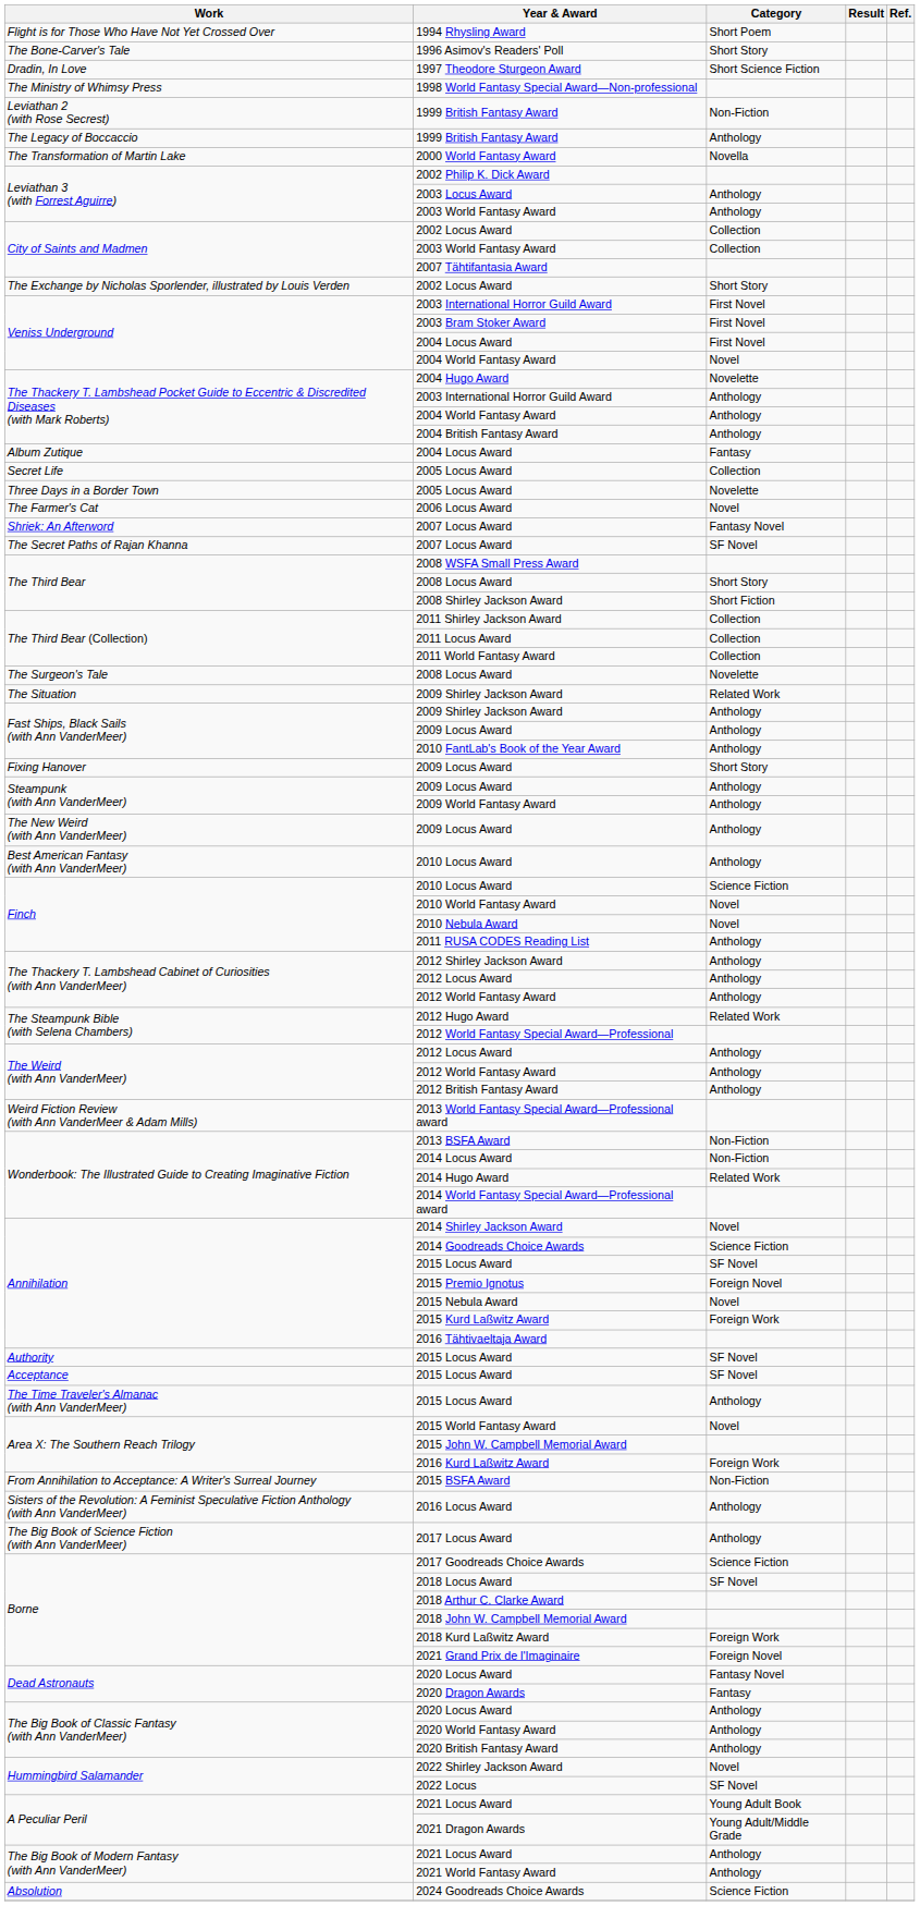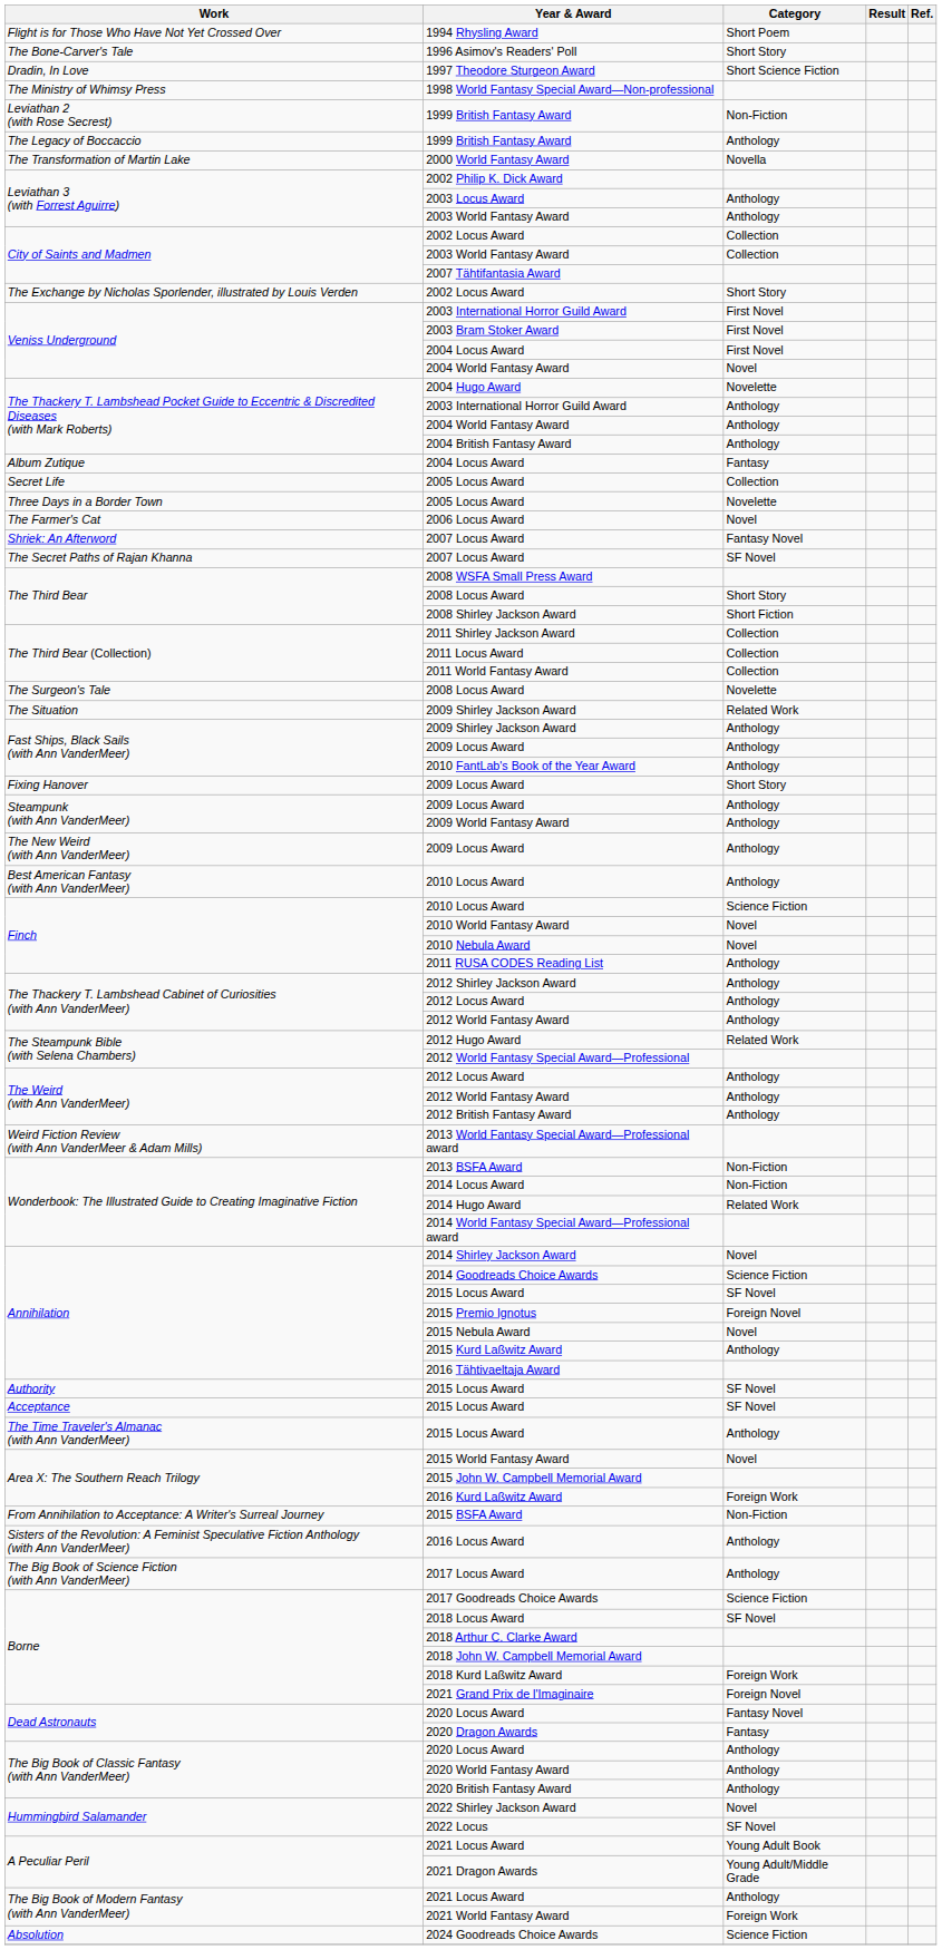 <table class="wikitable">
 <tr>
 <th>Work</th>
 <th>Year & Award</th>
 <th>Category</th>
 <th>Result</th>
 <th>Ref.</th>
 </tr>
 <tr>
 <td rowspan="1"><em>Flight is for Those Who Have Not Yet Crossed Over</em></td>
 <td>1994 <a href='#'>Rhysling Award</a></td>
 <td>Short Poem</td>
 <td></td>
 <td></td>
 </tr>
 <tr>
 <td rowspan="1"><em>The Bone-Carver's Tale</em></td>
 <td>1996 Asimov's Readers' Poll</td>
 <td>Short Story</td>
 <td></td>
 <td></td>
 </tr>
 <tr>
 <td rowspan="1"><em>Dradin, In Love</em></td>
 <td>1997 <a href='#'>Theodore Sturgeon Award</a></td>
 <td>Short Science Fiction</td>
 <td></td>
 <td></td>
 </tr>
 <tr>
 <td rowspan="1"><em>The Ministry of Whimsy Press</em></td>
 <td>1998 <a href='#'>World Fantasy Special Award—Non-professional</a></td>
 <td></td>
 <td></td>
 <td></td>
 </tr>
 <tr>
 <td rowspan="1"><em>Leviathan 2</em><br><em>(with Rose Secrest)</em></td>
 <td>1999 <a href='#'>British Fantasy Award</a></td>
 <td>Non-Fiction</td>
 <td></td>
 <td></td>
 </tr>
 <tr>
 <td rowspan="1"><em>The Legacy of Boccaccio</em></td>
 <td>1999 <a href='#'>British Fantasy Award</a></td>
 <td>Anthology</td>
 <td></td>
 <td></td>
 </tr>
 <tr>
 <td rowspan="1"><em>The Transformation of Martin Lake</em></td>
 <td>2000 <a href='#'>World Fantasy Award</a></td>
 <td>Novella</td>
 <td></td>
 <td></td>
 </tr>
 <tr>
 <td rowspan="3"><em>Leviathan 3</em><br><em>(with <a href='#'>Forrest Aguirre</a>)</em></td>
 <td>2002 <a href='#'>Philip K. Dick Award</a></td>
 <td></td>
 <td></td>
 <td></td>
 </tr>
 <tr>
 <td>2003 <a href='#'>Locus Award</a></td>
 <td>Anthology</td>
 <td></td>
 <td></td>
 </tr>
 <tr>
 <td>2003 World Fantasy Award</td>
 <td>Anthology</td>
 <td></td>
 <td></td>
 </tr>
 <tr>
 <td rowspan="3"><em><a href='#'>City of Saints and Madmen</a></em></td>
 <td>2002 Locus Award</td>
 <td>Collection</td>
 <td></td>
 <td></td>
 </tr>
 <tr>
 <td>2003 World Fantasy Award</td>
 <td>Collection</td>
 <td></td>
 <td></td>
 </tr>
 <tr>
 <td>2007 <a href='#'>Tähtifantasia Award</a></td>
 <td></td>
 <td></td>
 <td></td>
 </tr>
 <tr>
 <td rowspan="1"><em>The Exchange by Nicholas Sporlender, illustrated by Louis Verden</em></td>
 <td>2002 Locus Award</td>
 <td>Short Story</td>
 <td></td>
 <td></td>
 </tr>
 <tr>
 <td rowspan="4"><em><a href='#'>Veniss Underground</a></em></td>
 <td>2003 <a href='#'>International Horror Guild Award</a></td>
 <td>First Novel</td>
 <td></td>
 <td></td>
 </tr>
 <tr>
 <td>2003 <a href='#'>Bram Stoker Award</a></td>
 <td>First Novel</td>
 <td></td>
 <td></td>
 </tr>
 <tr>
 <td>2004 Locus Award</td>
 <td>First Novel</td>
 <td></td>
 <td></td>
 </tr>
 <tr>
 <td>2004 World Fantasy Award</td>
 <td>Novel</td>
 <td></td>
 <td></td>
 </tr>
 <tr>
 <td rowspan="4"><em><a href='#'>The Thackery T. Lambshead Pocket Guide to Eccentric & Discredited Diseases</a></em><br><em>(with Mark Roberts)</em></td>
 <td>2004 <a href='#'>Hugo Award</a></td>
 <td>Novelette</td>
 <td></td>
 <td></td>
 </tr>
 <tr>
 <td>2003 International Horror Guild Award</td>
 <td>Anthology</td>
 <td></td>
 <td></td>
 </tr>
 <tr>
 <td>2004 World Fantasy Award</td>
 <td>Anthology</td>
 <td></td>
 <td></td>
 </tr>
 <tr>
 <td>2004 British Fantasy Award</td>
 <td>Anthology</td>
 <td></td>
 <td></td>
 </tr>
 <tr>
 <td rowspan="1"><em>Album Zutique</em></td>
 <td>2004 Locus Award</td>
 <td>Fantasy</td>
 <td></td>
 <td></td>
 </tr>
 <tr>
 <td rowspan="1"><em>Secret Life</em></td>
 <td>2005 Locus Award</td>
 <td>Collection</td>
 <td></td>
 <td></td>
 </tr>
 <tr>
 <td rowspan="1"><em>Three Days in a Border Town</em></td>
 <td>2005 Locus Award</td>
 <td>Novelette</td>
 <td></td>
 <td></td>
 </tr>
 <tr>
 <td rowspan="1"><em>The Farmer's Cat</em></td>
 <td>2006 Locus Award</td>
 <td>Novel</td>
 <td></td>
 <td></td>
 </tr>
 <tr>
 <td rowspan="1"><em><a href='#'>Shriek: An Afterword</a></em></td>
 <td>2007 Locus Award</td>
 <td>Fantasy Novel</td>
 <td></td>
 <td></td>
 </tr>
 <tr>
 <td rowspan="1"><em>The Secret Paths of Rajan Khanna</em></td>
 <td>2007 Locus Award</td>
 <td>SF Novel</td>
 <td></td>
 <td></td>
 </tr>
 <tr>
 <td rowspan="3"><em>The Third Bear</em></td>
 <td>2008 <a href='#'>WSFA Small Press Award</a></td>
 <td></td>
 <td></td>
 <td></td>
 </tr>
 <tr>
 <td>2008 Locus Award</td>
 <td>Short Story</td>
 <td></td>
 <td></td>
 </tr>
 <tr>
 <td>2008 Shirley Jackson Award</td>
 <td>Short Fiction</td>
 <td></td>
 <td></td>
 </tr>
 <tr>
 <td rowspan="3"><em>The Third Bear</em> (Collection)</td>
 <td>2011 Shirley Jackson Award</td>
 <td>Collection</td>
 <td></td>
 <td></td>
 </tr>
 <tr>
 <td>2011 Locus Award</td>
 <td>Collection</td>
 <td></td>
 <td></td>
 </tr>
 <tr>
 <td>2011 World Fantasy Award</td>
 <td>Collection</td>
 <td></td>
 <td></td>
 </tr>
 <tr>
 <td rowspan="1"><em>The Surgeon's Tale</em></td>
 <td>2008 Locus Award</td>
 <td>Novelette</td>
 <td></td>
 <td></td>
 </tr>
 <tr>
 <td rowspan="1"><em>The Situation</em></td>
 <td>2009 Shirley Jackson Award</td>
 <td>Related Work</td>
 <td></td>
 <td></td>
 </tr>
 <tr>
 <td rowspan="3"><em>Fast Ships, Black Sails</em><br><em>(with Ann VanderMeer)</em></td>
 <td>2009 Shirley Jackson Award</td>
 <td>Anthology</td>
 <td></td>
 <td></td>
 </tr>
 <tr>
 <td>2009 Locus Award</td>
 <td>Anthology</td>
 <td></td>
 <td></td>
 </tr>
 <tr>
 <td>2010 <a href='#'>FantLab's Book of the Year Award</a></td>
 <td>Anthology</td>
 <td></td>
 <td></td>
 </tr>
 <tr>
 <td rowspan="1"><em>Fixing Hanover</em></td>
 <td>2009 Locus Award</td>
 <td>Short Story</td>
 <td></td>
 <td></td>
 </tr>
 <tr>
 <td rowspan="2"><em>Steampunk</em><br><em>(with Ann VanderMeer)</em></td>
 <td>2009 Locus Award</td>
 <td>Anthology</td>
 <td></td>
 <td></td>
 </tr>
 <tr>
 <td>2009 World Fantasy Award</td>
 <td>Anthology</td>
 <td></td>
 <td></td>
 </tr>
 <tr>
 <td rowspan="1"><em>The New Weird</em><br><em>(with Ann VanderMeer)</em></td>
 <td>2009 Locus Award</td>
 <td>Anthology</td>
 <td></td>
 <td></td>
 </tr>
 <tr>
 <td rowspan="1"><em>Best American Fantasy</em><br><em>(with Ann VanderMeer)</em></td>
 <td>2010 Locus Award</td>
 <td>Anthology</td>
 <td></td>
 <td></td>
 </tr>
 <tr>
 <td rowspan="4"><em><a href='#'>Finch</a></em></td>
 <td>2010 Locus Award</td>
 <td>Science Fiction</td>
 <td></td>
 <td></td>
 </tr>
 <tr>
 <td>2010 World Fantasy Award</td>
 <td>Novel</td>
 <td></td>
 <td></td>
 </tr>
 <tr>
 <td>2010 <a href='#'>Nebula Award</a></td>
 <td>Novel</td>
 <td></td>
 <td></td>
 </tr>
 <tr>
 <td>2011 <a href='#'>RUSA CODES Reading List</a></td>
 <td>Anthology</td>
 <td></td>
 <td></td>
 </tr>
 <tr>
 <td rowspan="3"><em>The Thackery T. Lambshead Cabinet of Curiosities</em><br><em>(with Ann VanderMeer)</em></td>
 <td>2012 Shirley Jackson Award</td>
 <td>Anthology</td>
 <td></td>
 <td></td>
 </tr>
 <tr>
 <td>2012 Locus Award</td>
 <td>Anthology</td>
 <td></td>
 <td></td>
 </tr>
 <tr>
 <td>2012 World Fantasy Award</td>
 <td>Anthology</td>
 <td></td>
 <td></td>
 </tr>
 <tr>
 <td rowspan="2"><em>The Steampunk Bible</em><br><em>(with Selena Chambers)</em></td>
 <td>2012 Hugo Award</td>
 <td>Related Work</td>
 <td></td>
 <td></td>
 </tr>
 <tr>
 <td>2012 <a href='#'>World Fantasy Special Award—Professional</a></td>
 <td></td>
 <td></td>
 <td></td>
 </tr>
 <tr>
 <td rowspan="3"><em><a href='#'>The Weird</a></em><br><em>(with Ann VanderMeer)</em></td>
 <td>2012 Locus Award</td>
 <td>Anthology</td>
 <td></td>
 <td></td>
 </tr>
 <tr>
 <td>2012 World Fantasy Award</td>
 <td>Anthology</td>
 <td></td>
 <td></td>
 </tr>
 <tr>
 <td>2012 British Fantasy Award</td>
 <td>Anthology</td>
 <td></td>
 <td></td>
 </tr>
 <tr>
 <td rowspan="1"><em>Weird Fiction Review</em><br><em>(with Ann VanderMeer & Adam Mills)</em></td>
 <td>2013 <a href='#'>World Fantasy Special Award—Professional</a> award</td>
 <td></td>
 <td></td>
 <td></td>
 </tr>
 <tr>
 <td rowspan="4"><em>Wonderbook: The Illustrated Guide to Creating Imaginative Fiction</em></td>
 <td>2013 <a href='#'>BSFA Award</a></td>
 <td>Non-Fiction</td>
 <td></td>
 <td></td>
 </tr>
 <tr>
 <td>2014 Locus Award</td>
 <td>Non-Fiction</td>
 <td></td>
 <td></td>
 </tr>
 <tr>
 <td>2014 Hugo Award</td>
 <td>Related Work</td>
 <td></td>
 <td></td>
 </tr>
 <tr>
 <td>2014 <a href='#'>World Fantasy Special Award—Professional</a> award</td>
 <td></td>
 <td></td>
 <td></td>
 </tr>
 <tr>
 <td rowspan="7"><em><a href='#'>Annihilation</a></em></td>
 <td>2014 <a href='#'>Shirley Jackson Award</a></td>
 <td>Novel</td>
 <td></td>
 <td></td>
 </tr>
 <tr>
 <td>2014 <a href='#'>Goodreads Choice Awards</a></td>
 <td>Science Fiction</td>
 <td></td>
 <td></td>
 </tr>
 <tr>
 <td>2015 Locus Award</td>
 <td>SF Novel</td>
 <td></td>
 <td></td>
 </tr>
 <tr>
 <td>2015 <a href='#'>Premio Ignotus</a></td>
 <td>Foreign Novel</td>
 <td></td>
 <td></td>
 </tr>
 <tr>
 <td>2015 Nebula Award</td>
 <td>Novel</td>
 <td></td>
 <td></td>
 </tr>
 <tr>
 <td>2015 <a href='#'>Kurd Laßwitz Award</a></td>
-<td>Foreign Work</td>
+<td>Anthology</td>
 <td></td>
 <td></td>
 </tr>
 <tr>
 <td>2016 <a href='#'>Tähtivaeltaja Award</a></td>
 <td></td>
 <td></td>
 <td></td>
 </tr>
 <tr>
 <td rowspan="1"><em><a href='#'>Authority</a></em></td>
 <td>2015 Locus Award</td>
 <td>SF Novel</td>
 <td></td>
 <td></td>
 </tr>
 <tr>
 <td rowspan="1"><em><a href='#'>Acceptance</a></em></td>
 <td>2015 Locus Award</td>
 <td>SF Novel</td>
 <td></td>
 <td></td>
 </tr>
 <tr>
 <td rowspan="1"><em><a href='#'>The Time Traveler's Almanac</a></em><br><em>(with Ann VanderMeer)</em></td>
 <td>2015 Locus Award</td>
 <td>Anthology</td>
 <td></td>
 <td></td>
 </tr>
 <tr>
 <td rowspan="3"><em>Area X: The Southern Reach Trilogy</em></td>
 <td>2015 World Fantasy Award</td>
 <td>Novel</td>
 <td></td>
 <td></td>
 </tr>
 <tr>
 <td>2015 <a href='#'>John W. Campbell Memorial Award</a></td>
 <td></td>
 <td></td>
 <td></td>
 </tr>
 <tr>
 <td>2016 <a href='#'>Kurd Laßwitz Award</a></td>
 <td>Foreign Work</td>
 <td></td>
 <td></td>
 </tr>
 <tr>
 <td rowspan="1"><em>From Annihilation to Acceptance: A Writer's Surreal Journey</em></td>
 <td>2015 <a href='#'>BSFA Award</a></td>
 <td>Non-Fiction</td>
 <td></td>
 <td></td>
 </tr>
 <tr>
 <td rowspan="1"><em>Sisters of the Revolution: A Feminist Speculative Fiction Anthology</em><br><em>(with Ann VanderMeer)</em></td>
 <td>2016 Locus Award</td>
 <td>Anthology</td>
 <td></td>
 <td></td>
 </tr>
 <tr>
 <td rowspan="1"><em>The Big Book of Science Fiction</em><br><em>(with Ann VanderMeer)</em></td>
 <td>2017 Locus Award</td>
 <td>Anthology</td>
 <td></td>
 <td></td>
 </tr>
 <tr>
 <td rowspan="6"><em>Borne</em></td>
 <td>2017 Goodreads Choice Awards</td>
 <td>Science Fiction</td>
 <td></td>
 <td></td>
 </tr>
 <tr>
 <td>2018 Locus Award</td>
 <td>SF Novel</td>
 <td></td>
 <td></td>
 </tr>
 <tr>
 <td>2018 <a href='#'>Arthur C. Clarke Award</a></td>
 <td></td>
 <td></td>
 <td></td>
 </tr>
 <tr>
 <td>2018 <a href='#'>John W. Campbell Memorial Award</a></td>
 <td></td>
 <td></td>
 <td></td>
 </tr>
 <tr>
 <td>2018 Kurd Laßwitz Award</td>
 <td>Foreign Work</td>
 <td></td>
 <td></td>
 </tr>
 <tr>
 <td>2021 <a href='#'>Grand Prix de l'Imaginaire</a></td>
 <td>Foreign Novel</td>
 <td></td>
 <td></td>
 </tr>
 <tr>
 <td rowspan="2"><em><a href='#'>Dead Astronauts</a></em></td>
 <td>2020 Locus Award</td>
 <td>Fantasy Novel</td>
 <td></td>
 <td></td>
 </tr>
 <tr>
 <td>2020 <a href='#'>Dragon Awards</a></td>
 <td>Fantasy</td>
 <td></td>
 <td></td>
 </tr>
 <tr>
 <td rowspan="3"><em>The Big Book of Classic Fantasy</em><br><em>(with Ann VanderMeer)</em></td>
 <td>2020 Locus Award</td>
 <td>Anthology</td>
 <td></td>
 <td></td>
 </tr>
 <tr>
 <td>2020 World Fantasy Award</td>
 <td>Anthology</td>
 <td></td>
 <td></td>
 </tr>
 <tr>
 <td>2020 British Fantasy Award</td>
 <td>Anthology</td>
 <td></td>
 <td></td>
 </tr>
 <tr>
 <td rowspan="2"><em><a href='#'>Hummingbird Salamander</a></em></td>
 <td>2022 Shirley Jackson Award</td>
 <td>Novel</td>
 <td></td>
 <td></td>
 </tr>
 <tr>
 <td>2022 Locus</td>
 <td>SF Novel</td>
 <td></td>
 <td></td>
 </tr>
 <tr>
 <td rowspan="2"><em>A Peculiar Peril</em></td>
 <td>2021 Locus Award</td>
 <td>Young Adult Book</td>
 <td></td>
 <td></td>
 </tr>
 <tr>
 <td>2021 Dragon Awards</td>
 <td>Young Adult/Middle Grade</td>
 <td></td>
 <td></td>
 </tr>
 <tr>
 <td rowspan="2"><em>The Big Book of Modern Fantasy</em><br><em>(with Ann VanderMeer)</em></td>
 <td>2021 Locus Award</td>
 <td>Anthology</td>
 <td></td>
 <td></td>
 </tr>
 <tr>
 <td>2021 World Fantasy Award</td>
-<td>Anthology</td>
+<td>Foreign Work</td>
 <td></td>
 <td></td>
 </tr>
 <tr>
 <td rowspan="1"><em><a href='#'>Absolution</a></em></td>
 <td>2024 Goodreads Choice Awards</td>
 <td>Science Fiction</td>
 <td></td>
 <td></td>
 </tr>
 <tr>
 </tr>
 </table>
